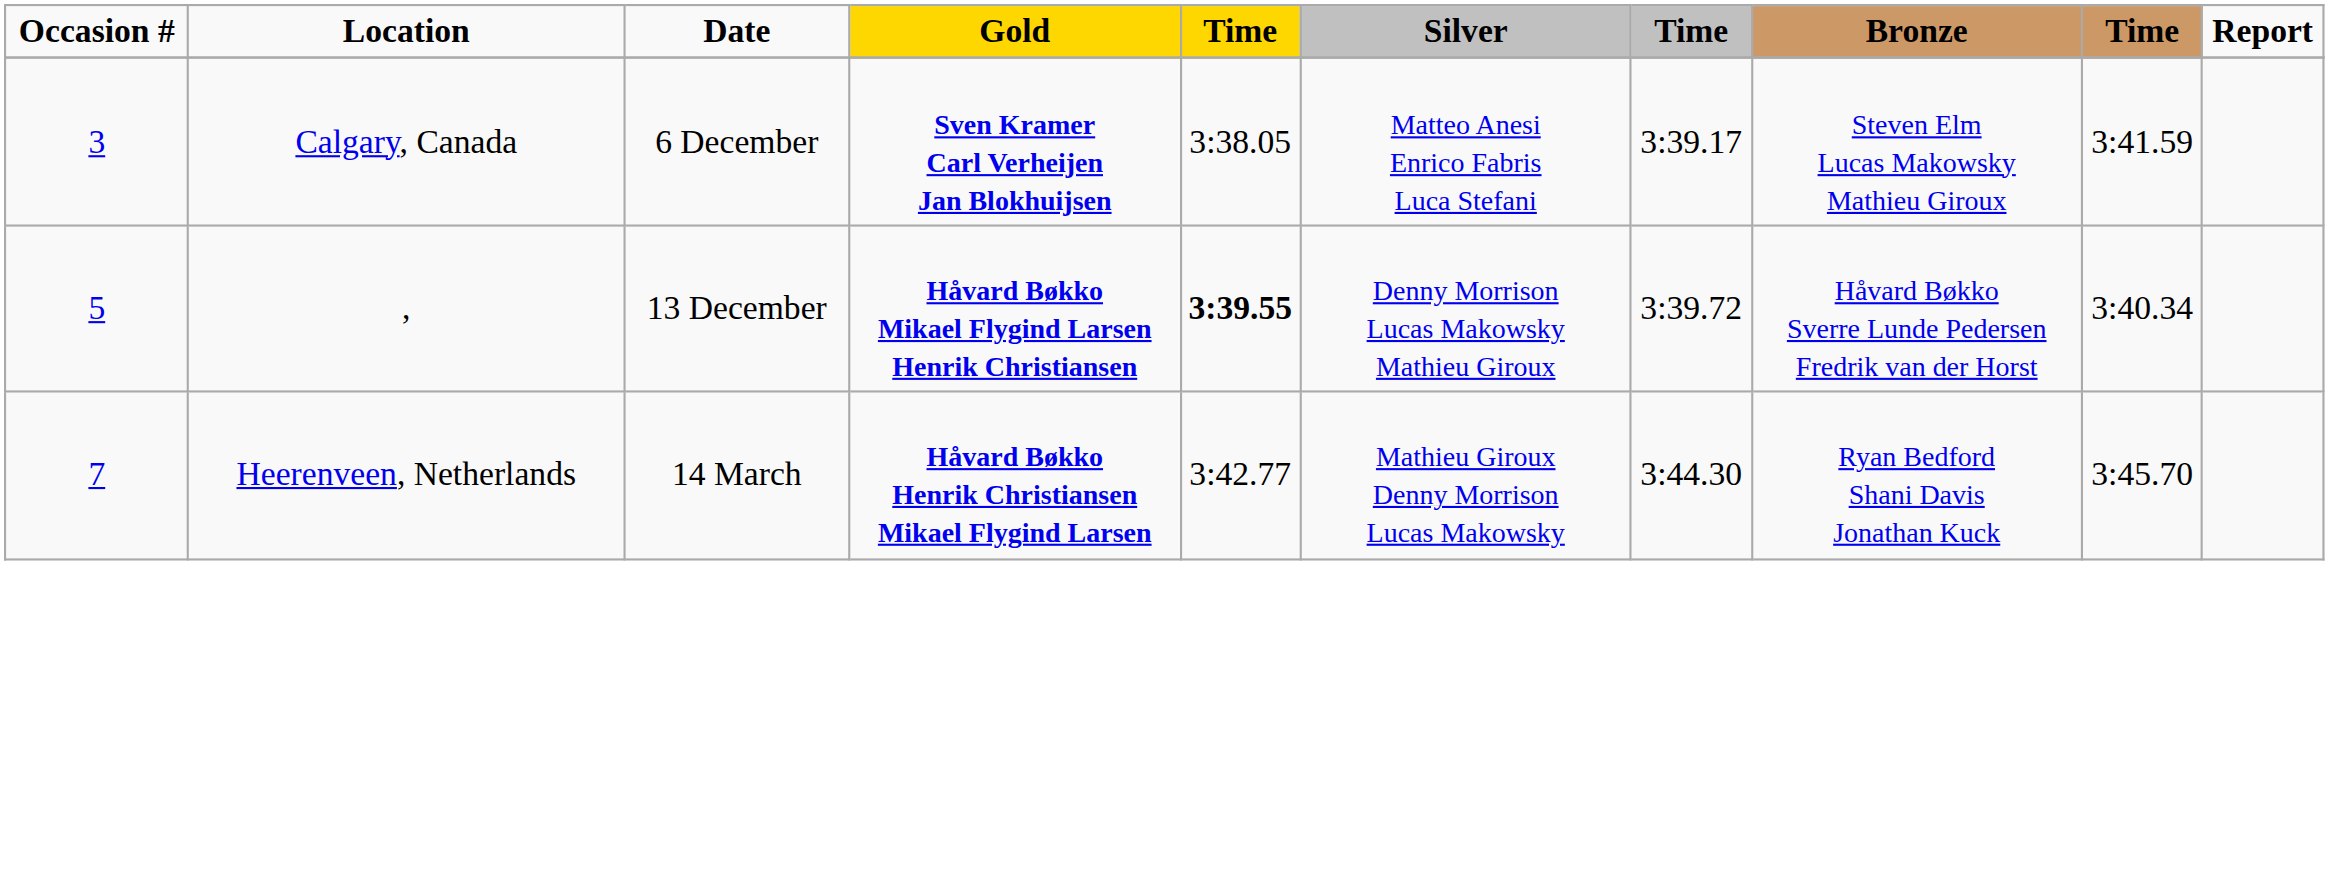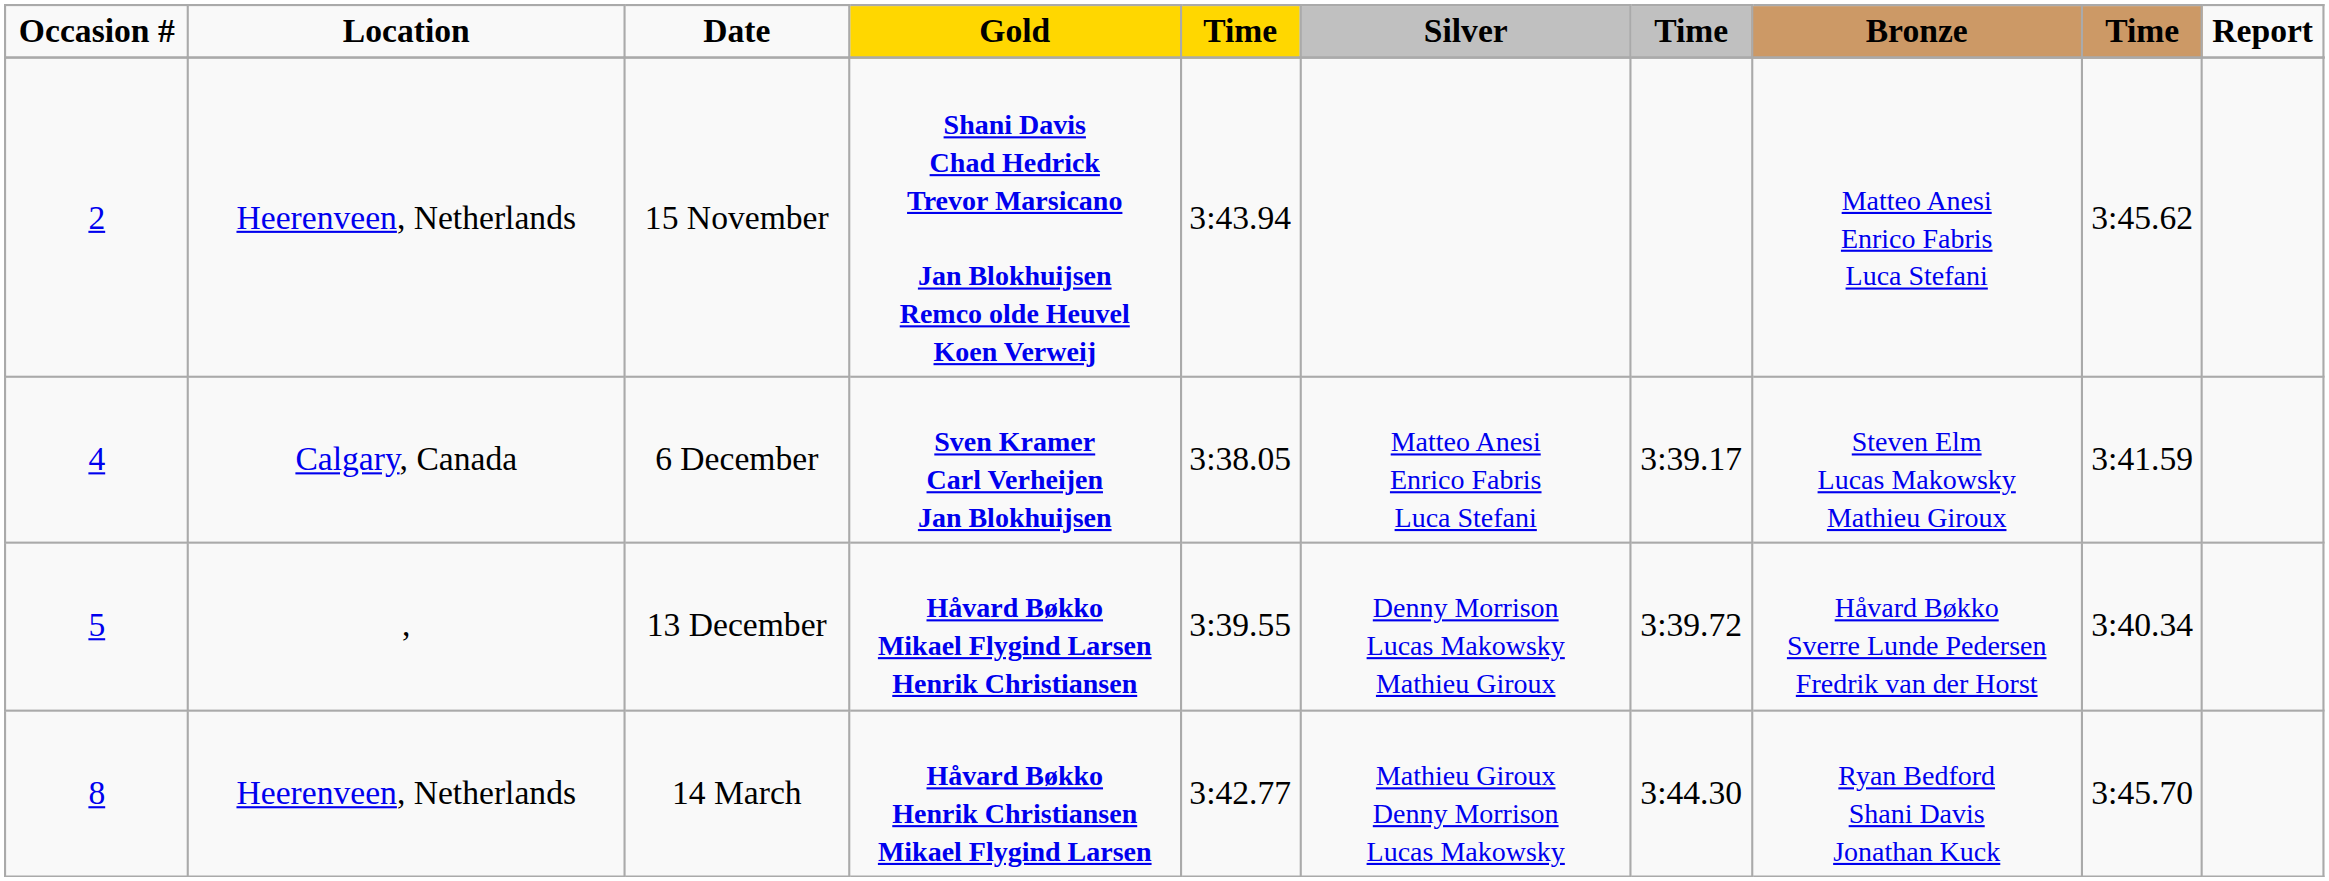 <table class="wikitable">
 <tr>
 <td width="80" align="center"><strong>Occasion #</strong></td>
 <td width="200" align="center"><strong>Location</strong></td>
 <td width="100" align="center"><strong>Date</strong></td>
 <td width="150" bgcolor="gold" align="center"><strong>Gold</strong></td>
 <td width="50" bgcolor="gold" align="center"><strong>Time</strong></td>
 <td width="150" bgcolor="silver" align="center"><strong>Silver</strong></td>
 <td width="50" bgcolor="silver" align="center"><strong>Time</strong></td>
 <td width="150" bgcolor="#CC9966" align="center"><strong>Bronze</strong></td>
 <td width="50" bgcolor="#CC9966" align="center"><strong>Time</strong></td>
 <td width="50" align="center"><strong>Report</strong></td>
 </tr>
 <tr bgcolor="#cccccc">
 </tr>
 <tr>
-<td align="center"><a href='#'>3</a></td>
+<td align="center"><a href='#'>2</a></td>
+<td align="center"><a href='#'>Heerenveen</a>, Netherlands</td>
+<td align="center">15 November</td>
+<td align="center"><strong><br><small><a href='#'>Shani Davis</a><br><a href='#'>Chad Hedrick</a><br><a href='#'>Trevor Marsicano</a></small><br><br><small><a href='#'>Jan Blokhuijsen</a><br><a href='#'>Remco olde Heuvel</a><br><a href='#'>Koen Verweij</a></small></strong></td>
+<td align="center">3:43.94</td>
+<td></td>
+<td></td>
+<td align="center"><br><small><a href='#'>Matteo Anesi</a><br><a href='#'>Enrico Fabris</a><br><a href='#'>Luca Stefani</a></small></td>
+<td align="center">3:45.62</td>
+<td align="center"></td>
+</tr>
+<tr>
+<td align="center"><a href='#'>4</a></td>
 <td align="center"><a href='#'>Calgary</a>, Canada</td>
 <td align="center">6 December</td>
 <td align="center"><strong><br><small><a href='#'>Sven Kramer</a><br><a href='#'>Carl Verheijen</a><br><a href='#'>Jan Blokhuijsen</a></small></strong></td>
 <td align="center">3:38.05</td>
 <td align="center"><br><small><a href='#'>Matteo Anesi</a><br><a href='#'>Enrico Fabris</a><br><a href='#'>Luca Stefani</a></small></td>
 <td align="center">3:39.17</td>
 <td align="center"><br><small><a href='#'>Steven Elm</a><br><a href='#'>Lucas Makowsky</a><br><a href='#'>Mathieu Giroux</a></small></td>
 <td align="center">3:41.59</td>
 <td align="center"></td>
 </tr>
 <tr>
 <td align="center"><a href='#'>5</a></td>
 <td align="center">, </td>
 <td align="center">13 December</td>
 <td align="center"><strong><br><small><a href='#'>Håvard Bøkko</a><br><a href='#'>Mikael Flygind Larsen</a><br><a href='#'>Henrik Christiansen</a></small></strong></td>
-<td align="center"><strong>3:39.55</strong></td>
+<td align="center">3:39.55</td>
 <td align="center"><br><small><a href='#'>Denny Morrison</a><br><a href='#'>Lucas Makowsky</a><br><a href='#'>Mathieu Giroux</a></small></td>
 <td align="center">3:39.72</td>
 <td align="center"><br><small><a href='#'>Håvard Bøkko</a><br><a href='#'>Sverre Lunde Pedersen</a><br><a href='#'>Fredrik van der Horst</a></small></td>
 <td align="center">3:40.34</td>
 <td align="center"></td>
 </tr>
 <tr>
-<td align="center"><a href='#'>7</a></td>
+<td align="center"><a href='#'>8</a></td>
 <td align="center"><a href='#'>Heerenveen</a>, Netherlands</td>
 <td align="center">14 March</td>
 <td align="center"><strong><br><small><a href='#'>Håvard Bøkko</a><br><a href='#'>Henrik Christiansen</a><br><a href='#'>Mikael Flygind Larsen</a></small></strong></td>
 <td align="center">3:42.77</td>
 <td align="center"><br><small><a href='#'>Mathieu Giroux</a><br><a href='#'>Denny Morrison</a><br><a href='#'>Lucas Makowsky</a></small></td>
 <td align="center">3:44.30</td>
 <td align="center"><br><small><a href='#'>Ryan Bedford</a><br><a href='#'>Shani Davis</a><br><a href='#'>Jonathan Kuck</a></small></td>
 <td align="center">3:45.70</td>
 <td align="center"></td>
 </tr>
 </table>
